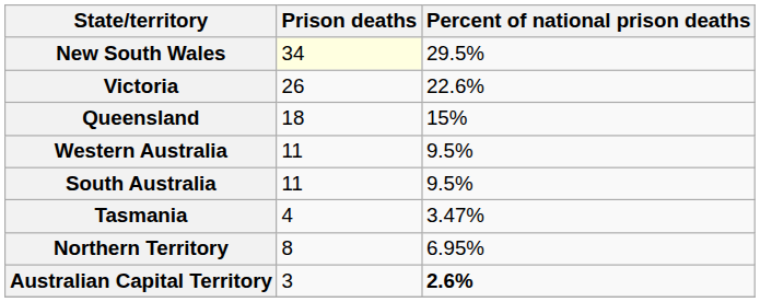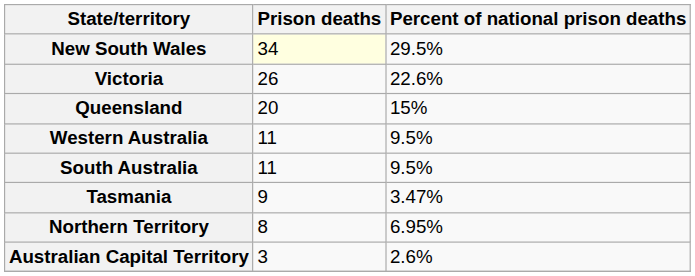 <table class="wikitable">
 <tr>
 <th>State/territory</th>
 <th>Prison deaths</th>
 <th>Percent of national prison deaths</th>
 </tr>
 <tr>
 <th>New South Wales</th>
 <td style="background: lightyellow;">34</td>
 <td>29.5%</td>
 </tr>
 <tr>
 <th>Victoria</th>
 <td>26</td>
 <td>22.6%</td>
 </tr>
 <tr>
 <th>Queensland</th>
-<td>18</td>
+<td>20</td>
 <td>15%</td>
 </tr>
 <tr>
 <th>Western Australia</th>
 <td>11</td>
 <td>9.5%</td>
 </tr>
 <tr>
 <th>South Australia</th>
 <td>11</td>
 <td>9.5%</td>
 </tr>
 <tr>
 <th>Tasmania</th>
-<td>4</td>
+<td>9</td>
 <td>3.47%</td>
 </tr>
 <tr>
 <th>Northern Territory</th>
 <td>8</td>
 <td>6.95%</td>
 </tr>
 <tr>
 <th>Australian Capital Territory</th>
 <td>3</td>
-<td><strong>2.6%</strong></td>
+<td>2.6%</td>
 </tr>
 <tr>
 </tr>
 </table>
